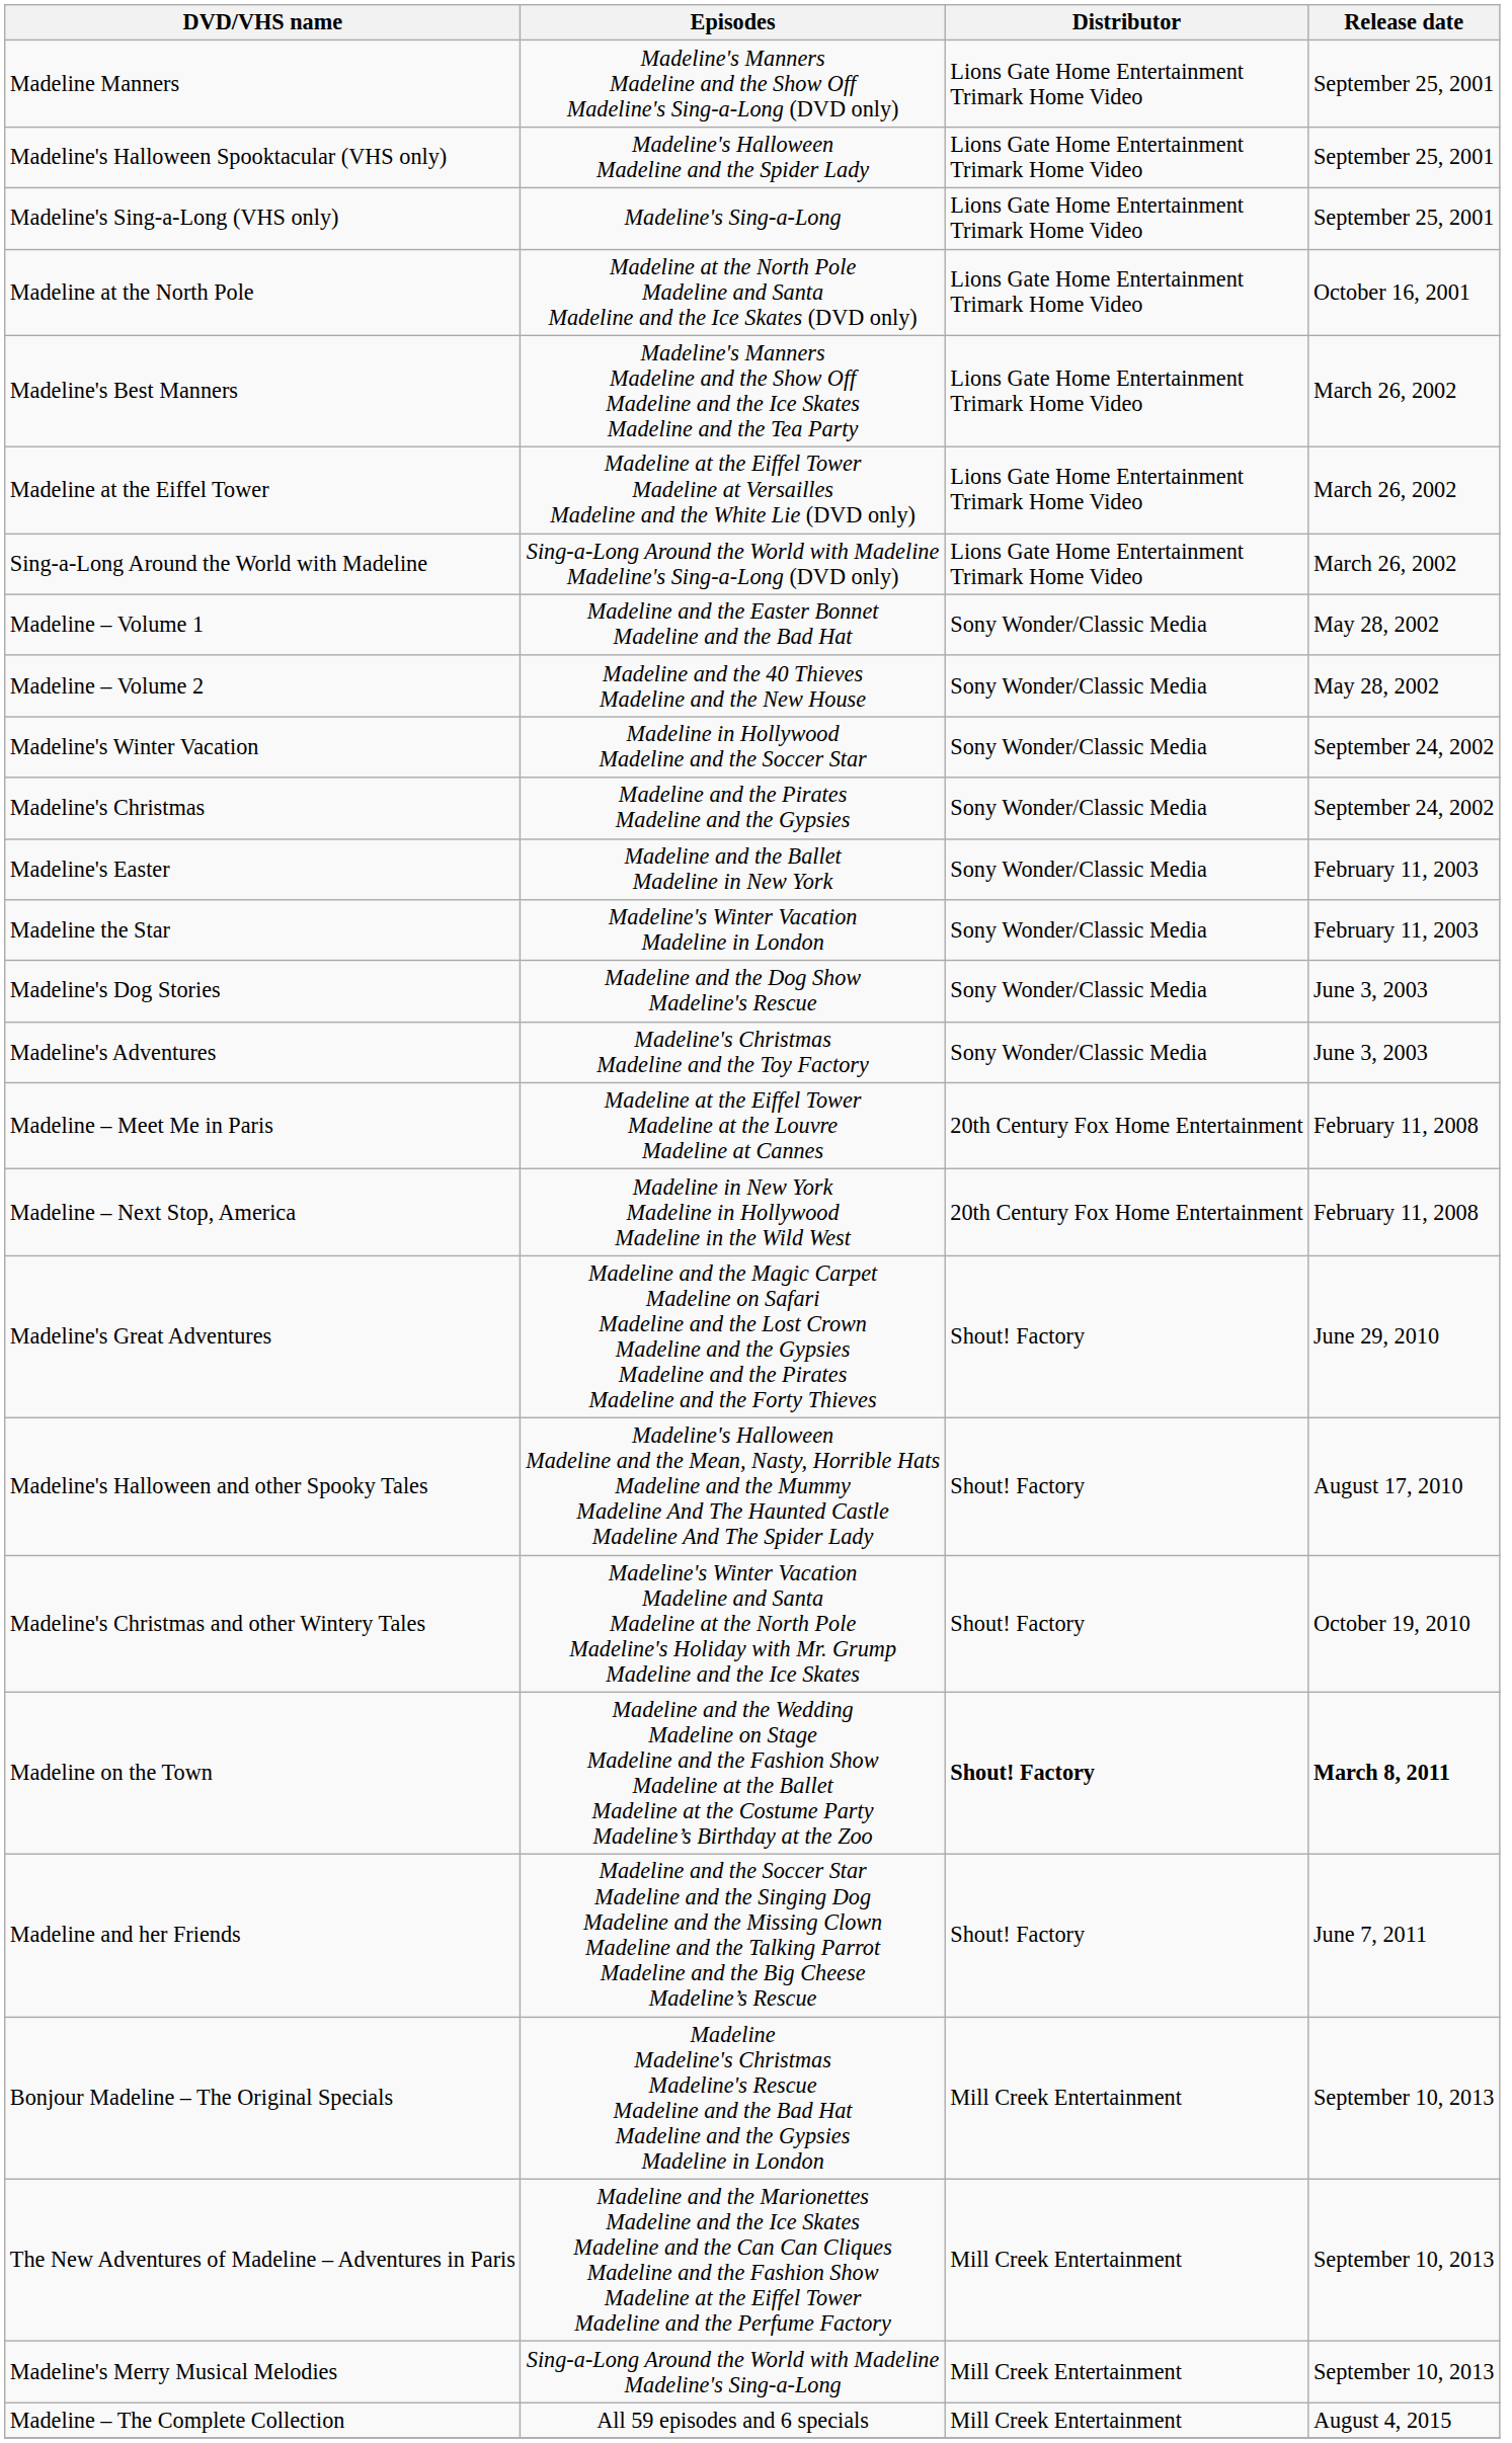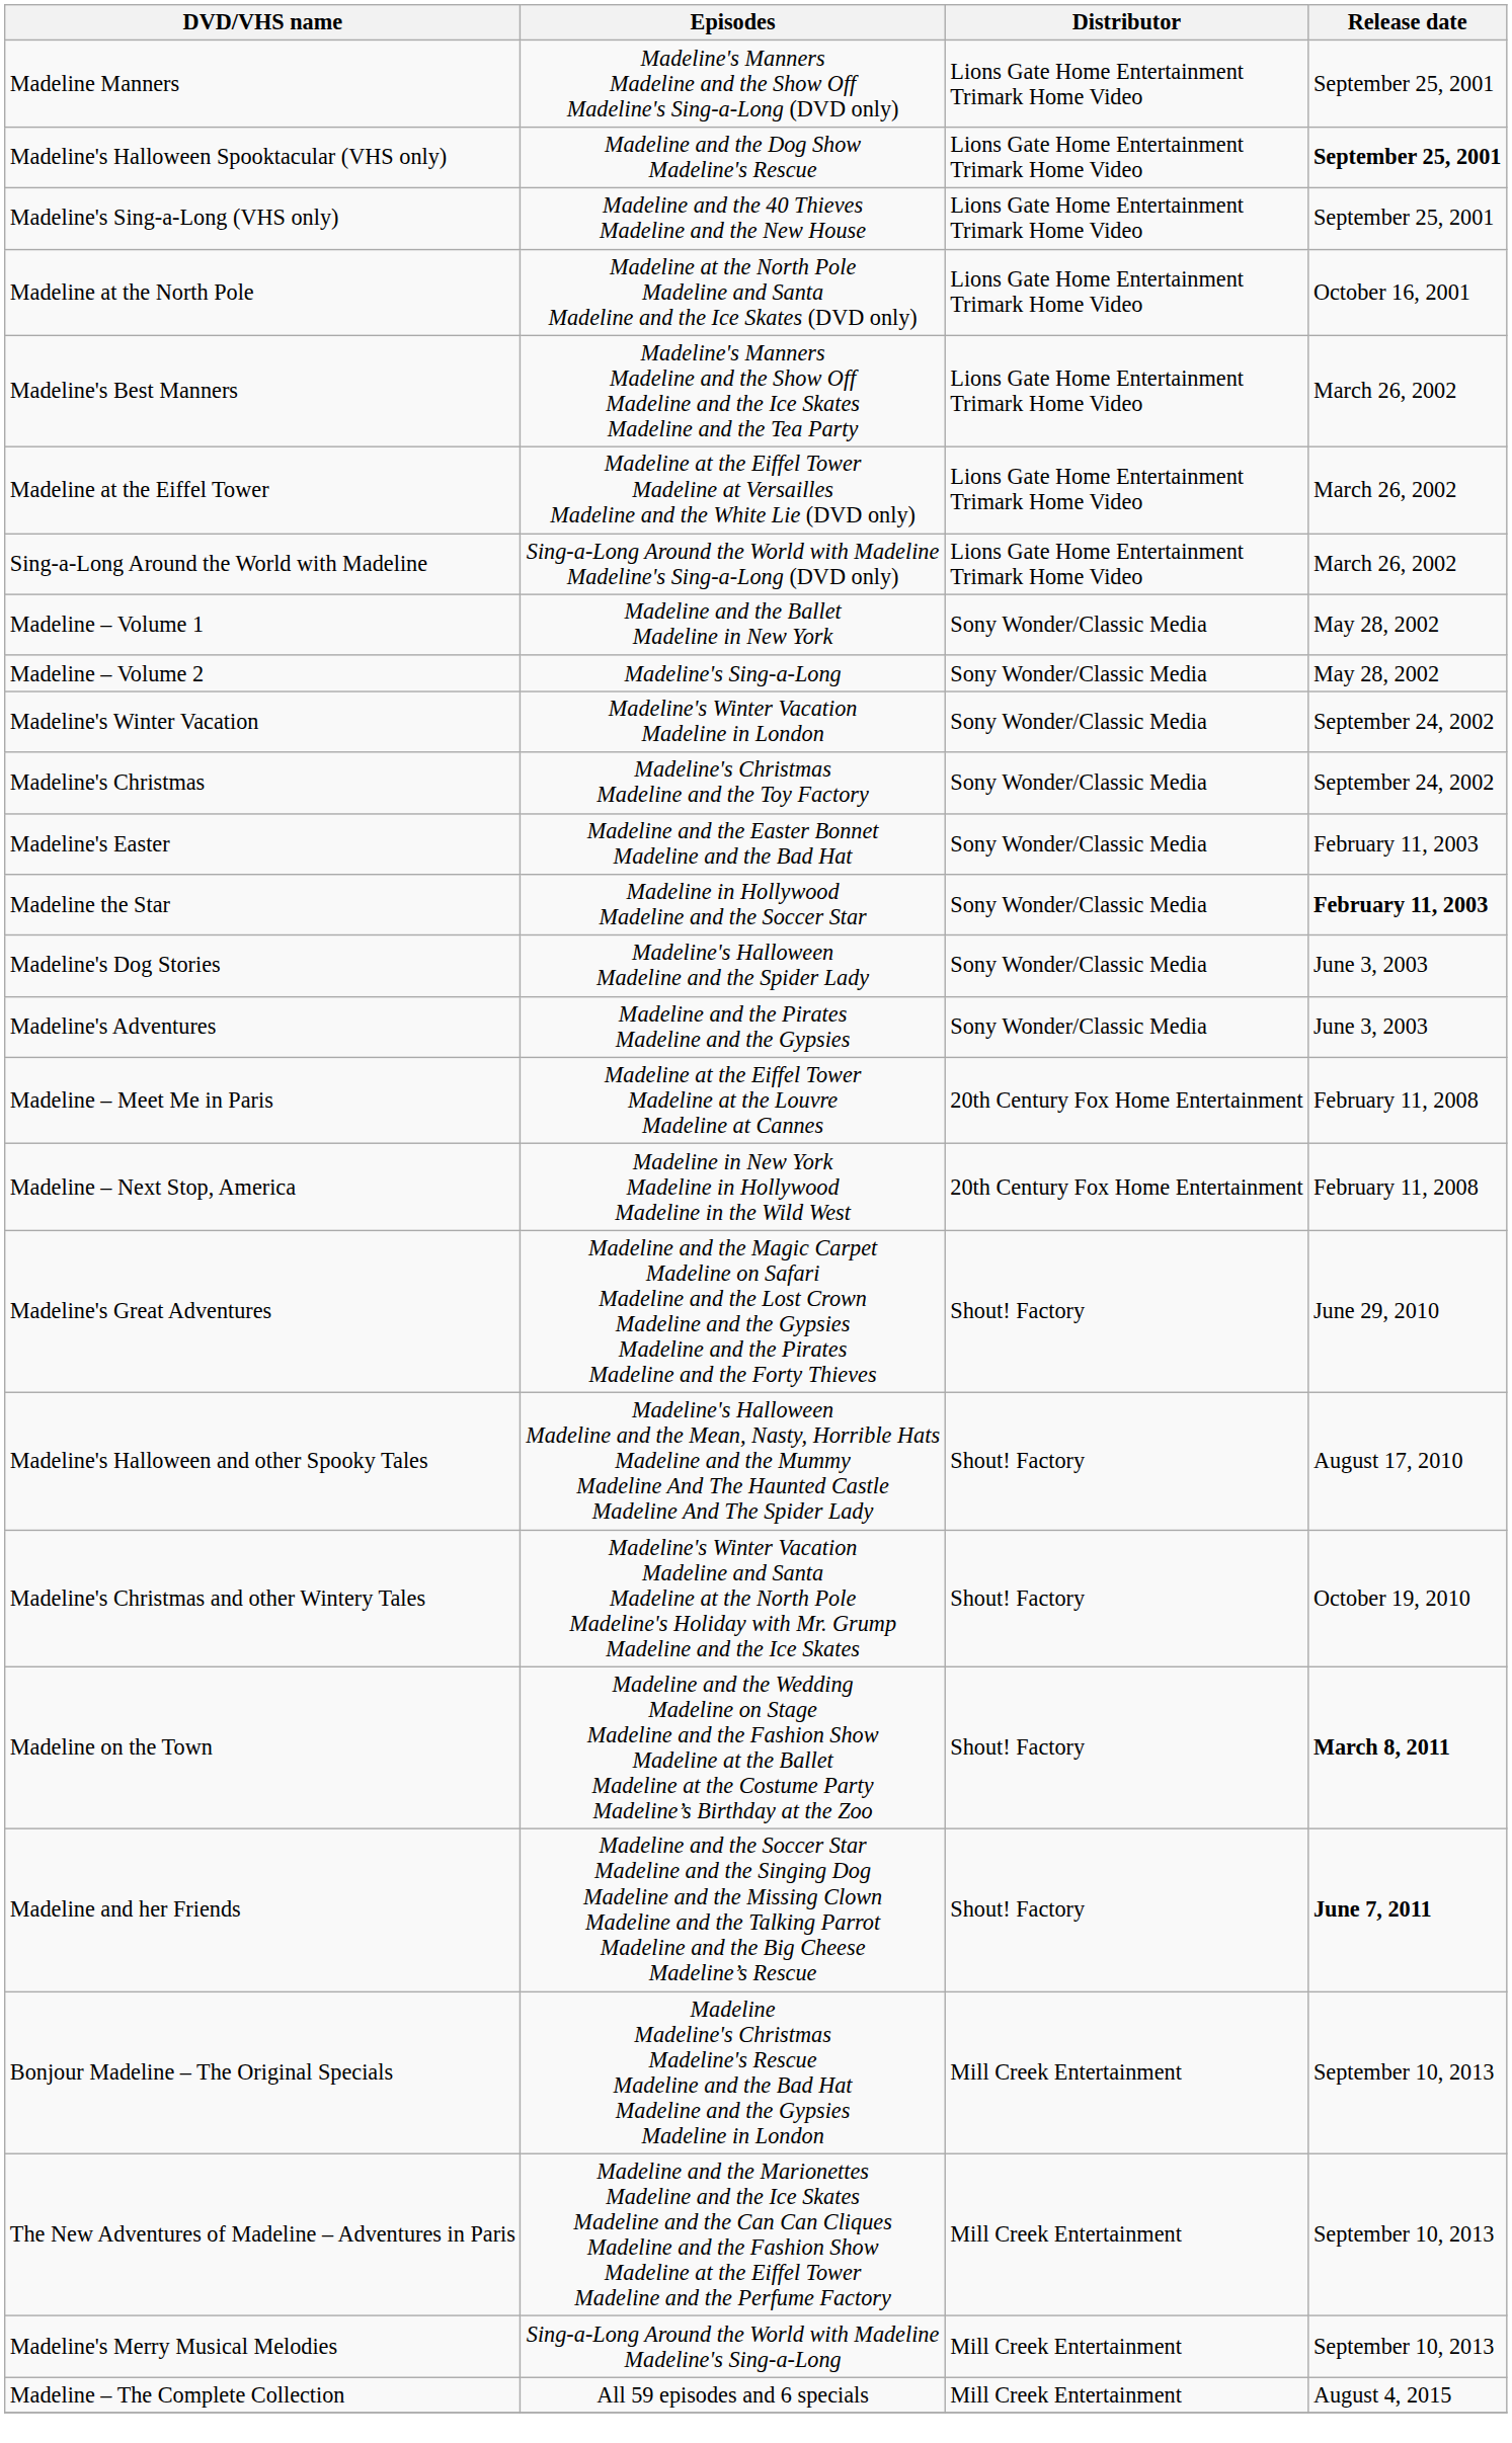 <table class="wikitable">
 <tr>
 <th>DVD/VHS name</th>
 <th>Episodes</th>
 <th>Distributor</th>
 <th>Release date</th>
 </tr>
 <tr>
 <td>Madeline Manners</td>
 <td style="text-align:center;"><em>Madeline's Manners</em><br><em>Madeline and the Show Off</em><br><em>Madeline's Sing-a-Long</em> (DVD only)</td>
 <td>Lions Gate Home Entertainment<br>Trimark Home Video</td>
 <td>September 25, 2001</td>
 </tr>
 <tr>
 <td>Madeline's Halloween Spooktacular (VHS only)</td>
-<td style="text-align:center;"><em>Madeline's Halloween</em><br><em>Madeline and the Spider Lady</em></td>
+<td style="text-align:center;"><em>Madeline and the Dog Show</em><br><em>Madeline's Rescue</em></td>
 <td>Lions Gate Home Entertainment<br>Trimark Home Video</td>
-<td>September 25, 2001</td>
+<td><strong>September 25, 2001</strong></td>
 </tr>
 <tr>
 <td>Madeline's Sing-a-Long (VHS only)</td>
-<td style="text-align:center;"><em>Madeline's Sing-a-Long</em></td>
+<td style="text-align:center;"><em>Madeline and the  40 Thieves</em><br><em>Madeline and the New House</em></td>
 <td>Lions Gate Home Entertainment<br>Trimark Home Video</td>
 <td>September 25, 2001</td>
 </tr>
 <tr>
 <td>Madeline at the North Pole</td>
 <td style="text-align:center;"><em>Madeline at the North Pole</em><br><em>Madeline and Santa</em><br><em>Madeline and the Ice Skates</em> (DVD only)</td>
 <td>Lions Gate Home Entertainment<br>Trimark Home Video</td>
 <td>October 16, 2001</td>
 </tr>
 <tr>
 <td>Madeline's Best Manners</td>
 <td style="text-align:center;"><em>Madeline's Manners</em><br><em>Madeline and the Show Off</em><br><em>Madeline and the Ice Skates</em><br><em>Madeline and the Tea Party</em></td>
 <td>Lions Gate Home Entertainment<br>Trimark Home Video</td>
 <td>March 26, 2002</td>
 </tr>
 <tr>
 <td>Madeline at the Eiffel Tower</td>
 <td style="text-align:center;"><em>Madeline at the Eiffel Tower</em><br><em>Madeline at Versailles</em><br><em>Madeline and the White Lie</em> (DVD only)</td>
 <td>Lions Gate Home Entertainment<br>Trimark Home Video</td>
 <td>March 26, 2002</td>
 </tr>
 <tr>
 <td>Sing-a-Long Around the World with Madeline</td>
 <td style="text-align:center;"><em>Sing-a-Long Around the World with Madeline</em><br><em>Madeline's Sing-a-Long</em> (DVD only)</td>
 <td>Lions Gate Home Entertainment<br>Trimark Home Video</td>
 <td>March 26, 2002</td>
 </tr>
 <tr>
 <td>Madeline – Volume 1</td>
-<td style="text-align:center;"><em>Madeline and the Easter Bonnet</em><br><em>Madeline and the Bad Hat</em></td>
+<td style="text-align:center;"><em>Madeline and the Ballet</em><br><em>Madeline in New York</em></td>
 <td>Sony Wonder/Classic Media</td>
 <td>May 28, 2002</td>
 </tr>
 <tr>
 <td>Madeline – Volume 2</td>
-<td style="text-align:center;"><em>Madeline and the  40 Thieves</em><br><em>Madeline and the New House</em></td>
+<td style="text-align:center;"><em>Madeline's Sing-a-Long</em></td>
 <td>Sony Wonder/Classic Media</td>
 <td>May 28, 2002</td>
 </tr>
 <tr>
 <td>Madeline's Winter Vacation</td>
-<td style="text-align:center;"><em>Madeline in Hollywood</em><br><em>Madeline and the Soccer Star</em></td>
+<td style="text-align:center;"><em>Madeline's Winter Vacation</em><br><em>Madeline in London</em></td>
 <td>Sony Wonder/Classic Media</td>
 <td>September 24, 2002</td>
 </tr>
 <tr>
 <td>Madeline's Christmas</td>
-<td style="text-align:center;"><em>Madeline and the Pirates</em><br><em>Madeline and the Gypsies</em></td>
+<td style="text-align:center;"><em>Madeline's Christmas</em><br><em>Madeline and the Toy Factory</em></td>
 <td>Sony Wonder/Classic Media</td>
 <td>September 24, 2002</td>
 </tr>
 <tr>
 <td>Madeline's Easter</td>
-<td style="text-align:center;"><em>Madeline and the Ballet</em><br><em>Madeline in New York</em></td>
+<td style="text-align:center;"><em>Madeline and the Easter Bonnet</em><br><em>Madeline and the Bad Hat</em></td>
 <td>Sony Wonder/Classic Media</td>
 <td>February 11, 2003</td>
 </tr>
 <tr>
 <td>Madeline the Star</td>
-<td style="text-align:center;"><em>Madeline's Winter Vacation</em><br><em>Madeline in London</em></td>
+<td style="text-align:center;"><em>Madeline in Hollywood</em><br><em>Madeline and the Soccer Star</em></td>
 <td>Sony Wonder/Classic Media</td>
-<td>February 11, 2003</td>
+<td><strong>February 11, 2003</strong></td>
 </tr>
 <tr>
 <td>Madeline's Dog Stories</td>
-<td style="text-align:center;"><em>Madeline and the Dog Show</em><br><em>Madeline's Rescue</em></td>
+<td style="text-align:center;"><em>Madeline's Halloween</em><br><em>Madeline and the Spider Lady</em></td>
 <td>Sony Wonder/Classic Media</td>
 <td>June 3, 2003</td>
 </tr>
 <tr>
 <td>Madeline's Adventures</td>
-<td style="text-align:center;"><em>Madeline's Christmas</em><br><em>Madeline and the Toy Factory</em></td>
+<td style="text-align:center;"><em>Madeline and the Pirates</em><br><em>Madeline and the Gypsies</em></td>
 <td>Sony Wonder/Classic Media</td>
 <td>June 3, 2003</td>
 </tr>
 <tr>
 <td>Madeline – Meet Me in Paris</td>
 <td style="text-align:center;"><em>Madeline at the Eiffel Tower</em><br><em>Madeline at the Louvre</em><br><em>Madeline at Cannes</em></td>
 <td>20th Century Fox Home Entertainment</td>
 <td>February 11, 2008</td>
 </tr>
 <tr>
 <td>Madeline – Next Stop, America</td>
 <td style="text-align:center;"><em>Madeline in New York</em><br><em>Madeline in Hollywood</em><br><em>Madeline in the Wild West</em></td>
 <td>20th Century Fox Home Entertainment</td>
 <td>February 11, 2008</td>
 </tr>
 <tr>
 <td>Madeline's Great Adventures</td>
 <td style="text-align:center;"><em>Madeline and the Magic Carpet</em><br><em>Madeline on Safari</em><br><em>Madeline and the Lost Crown</em><br><em>Madeline and the Gypsies</em><br><em>Madeline and the Pirates</em><br><em>Madeline and the Forty Thieves</em></td>
 <td>Shout! Factory</td>
 <td>June 29, 2010</td>
 </tr>
 <tr>
 <td>Madeline's Halloween and other Spooky Tales</td>
 <td style="text-align:center;"><em>Madeline's Halloween</em><br><em>Madeline and the Mean, Nasty, Horrible Hats</em><br><em>Madeline and the Mummy</em><br><em>Madeline And The Haunted Castle</em><br><em>Madeline And The Spider Lady</em></td>
 <td>Shout! Factory</td>
 <td>August 17, 2010</td>
 </tr>
 <tr>
 <td>Madeline's Christmas and other Wintery Tales</td>
 <td style="text-align:center;"><em>Madeline's Winter Vacation</em><br><em>Madeline and Santa</em><br><em>Madeline at the North Pole</em><br><em>Madeline's Holiday with Mr. Grump</em><br><em>Madeline and the Ice Skates</em></td>
 <td>Shout! Factory</td>
 <td>October 19, 2010</td>
 </tr>
 <tr>
 <td>Madeline on the Town</td>
 <td style="text-align:center;"><em>Madeline and the Wedding</em><br><em>Madeline on Stage</em><br><em>Madeline and the Fashion Show</em><br><em>Madeline at the Ballet</em><br><em>Madeline at the Costume Party</em><br><em>Madeline’s Birthday at the Zoo</em></td>
-<td><strong>Shout! Factory</strong></td>
+<td>Shout! Factory</td>
 <td><strong>March 8, 2011</strong></td>
 </tr>
 <tr>
 <td>Madeline and her Friends</td>
 <td style="text-align:center;"><em>Madeline and the Soccer Star</em><br><em>Madeline and the Singing Dog</em><br><em>Madeline and the Missing Clown</em><br><em>Madeline and the Talking Parrot</em><br><em>Madeline and the Big Cheese</em><br><em>Madeline’s Rescue</em></td>
 <td>Shout! Factory</td>
-<td>June 7, 2011</td>
+<td><strong>June 7, 2011</strong></td>
 </tr>
 <tr>
 <td>Bonjour Madeline – The Original Specials</td>
 <td style="text-align:center;"><em>Madeline</em><br><em>Madeline's Christmas</em><br><em>Madeline's Rescue</em><br><em>Madeline and the Bad Hat</em><br><em>Madeline and the Gypsies</em><br><em>Madeline in London</em></td>
 <td>Mill Creek Entertainment</td>
 <td>September 10, 2013</td>
 </tr>
 <tr>
 <td>The New Adventures of Madeline – Adventures in Paris</td>
 <td style="text-align:center;"><em>Madeline and the Marionettes</em><br><em>Madeline and the Ice Skates</em><br><em>Madeline and the Can Can Cliques</em><br><em>Madeline and the Fashion Show</em><br><em>Madeline at the Eiffel Tower</em><br><em>Madeline and the Perfume Factory</em></td>
 <td>Mill Creek Entertainment</td>
 <td>September 10, 2013</td>
 </tr>
 <tr>
 <td>Madeline's Merry Musical Melodies</td>
 <td style="text-align:center;"><em>Sing-a-Long Around the World with Madeline</em><br><em>Madeline's Sing-a-Long</em></td>
 <td>Mill Creek Entertainment</td>
 <td>September 10, 2013</td>
 </tr>
 <tr>
 <td>Madeline – The Complete Collection</td>
 <td style="text-align:center;">All 59 episodes and 6 specials</td>
 <td>Mill Creek Entertainment</td>
 <td>August 4, 2015</td>
 </tr>
 <tr>
 </tr>
 </table>
